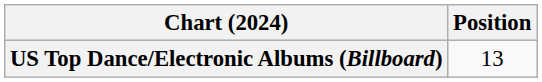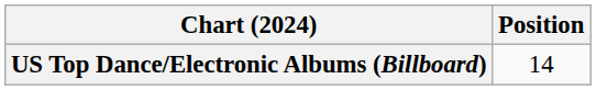 <table class="wikitable plainrowheaders" style="text-align:center">
 <tr>
 <th scope="col">Chart (2024)</th>
 <th scope="col">Position</th>
 </tr>
 <tr>
 <th scope="row">US Top Dance/Electronic Albums (<em>Billboard</em>)</th>
-<td>13</td>
+<td>14</td>
 </tr>
 </table>
